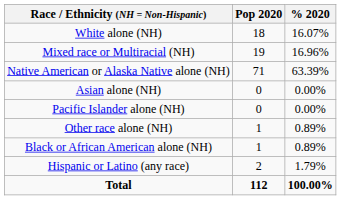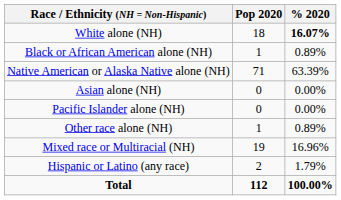 <table class="wikitable" style="text-align:center;">
 <tr>
 <th>Race / Ethnicity <small>(<em>NH = Non-Hispanic</em>)</small></th>
 <th>Pop 2020</th>
 <th>% 2020</th>
 </tr>
 <tr>
 <td><a href='#'>White</a> alone (NH)</td>
 <td>18</td>
-<td>16.07%</td>
+<td><strong>16.07%</strong></td>
 </tr>
 <tr>
-<td><a href='#'>Mixed race or Multiracial</a> (NH)</td>
-<td>19</td>
-<td>16.96%</td>
+<td><a href='#'>Black or African American</a> alone (NH)</td>
+<td>1</td>
+<td>0.89%</td>
 </tr>
 <tr>
 <td><a href='#'>Native American</a> or <a href='#'>Alaska Native</a> alone (NH)</td>
 <td>71</td>
 <td>63.39%</td>
 </tr>
 <tr>
 <td><a href='#'>Asian</a> alone (NH)</td>
 <td>0</td>
 <td>0.00%</td>
 </tr>
 <tr>
 <td><a href='#'>Pacific Islander</a> alone (NH)</td>
 <td>0</td>
 <td>0.00%</td>
 </tr>
 <tr>
 <td><a href='#'>Other race</a> alone (NH)</td>
 <td>1</td>
 <td>0.89%</td>
 </tr>
 <tr>
-<td><a href='#'>Black or African American</a> alone (NH)</td>
-<td>1</td>
-<td>0.89%</td>
+<td><a href='#'>Mixed race or Multiracial</a> (NH)</td>
+<td>19</td>
+<td>16.96%</td>
 </tr>
 <tr>
 <td><a href='#'>Hispanic or Latino</a> (any race)</td>
 <td>2</td>
 <td>1.79%</td>
 </tr>
 <tr>
 <td><strong>Total</strong></td>
 <td><strong>112</strong></td>
 <td><strong>100.00%</strong></td>
 </tr>
 </table>
